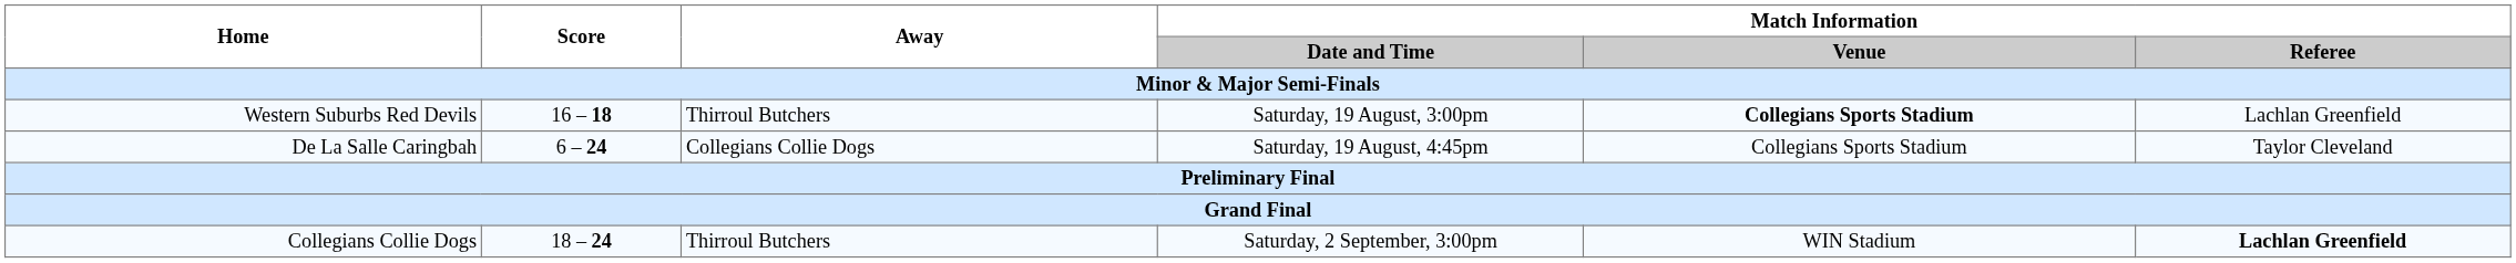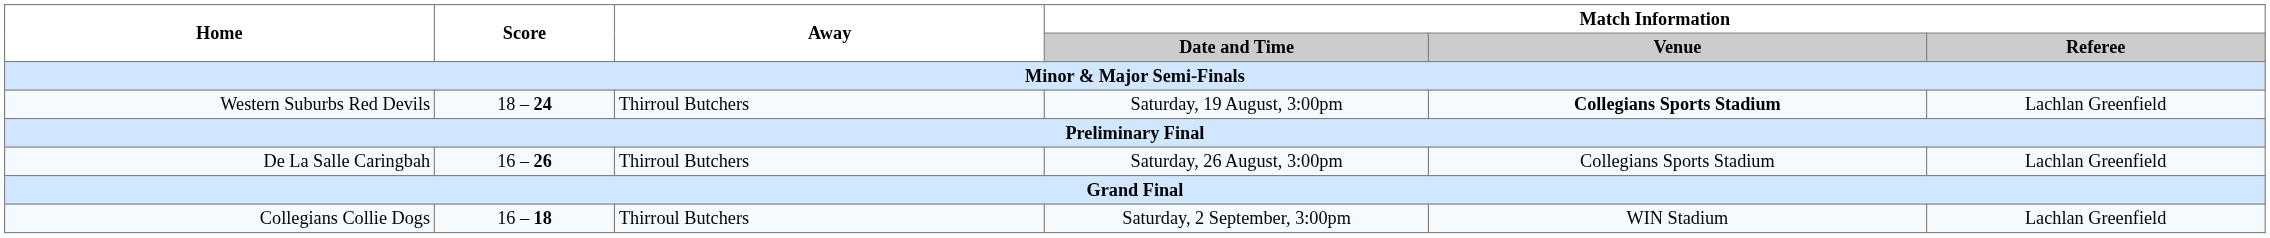 <table width="100%" cellspacing="0" cellpadding="3" border="1" style="border-collapse:collapse;  text-align:center;">
 <tr>
 <th rowspan="2" width="19%">Home</th>
 <th rowspan="2" width="8%">Score</th>
 <th rowspan="2" width="19%">Away</th>
 <th colspan="3">Match Information</th>
 </tr>
 <tr bgcolor="#CCCCCC">
 <th width="17%">Date and Time</th>
 <th width="22%">Venue</th>
 <th width="50%">Referee</th>
 </tr>
 <tr style="background:#d0e7ff;">
 <td colspan="6"><strong>Minor & Major Semi-Finals</strong></td>
 </tr>
 <tr style="text-align:center; background:#f5faff;">
 <td align="right">Western Suburbs Red Devils </td>
-<td>16 – <strong>18</strong></td>
+<td>18 – <strong>24</strong></td>
 <td align="left"> Thirroul Butchers</td>
 <td>Saturday, 19 August, 3:00pm</td>
 <td><strong>Collegians Sports Stadium</strong></td>
 <td>Lachlan Greenfield</td>
 </tr>
+<tr style="background:#d0e7ff;">
+<td colspan="6"><strong>Preliminary Final</strong></td>
+</tr>
 <tr style="text-align:center; background:#f5faff;">
 <td align="right">De La Salle Caringbah </td>
-<td>6 – <strong>24</strong></td>
-<td align="left"> Collegians Collie Dogs</td>
-<td>Saturday, 19 August, 4:45pm</td>
+<td>16 – <strong>26</strong></td>
+<td align="left"> Thirroul Butchers</td>
+<td>Saturday, 26 August, 3:00pm</td>
 <td>Collegians Sports Stadium</td>
-<td>Taylor Cleveland</td>
-</tr>
-<tr style="background:#d0e7ff;">
-<td colspan="6"><strong>Preliminary Final</strong></td>
+<td>Lachlan Greenfield</td>
 </tr>
 <tr style="background:#d0e7ff;">
 <td colspan="6"><strong>Grand Final</strong></td>
 </tr>
 <tr style="text-align:center; background:#f5faff;">
 <td align="right">Collegians Collie Dogs </td>
-<td>18 – <strong>24</strong></td>
+<td>16 – <strong>18</strong></td>
 <td align="left"> Thirroul Butchers</td>
 <td>Saturday, 2 September, 3:00pm</td>
 <td>WIN Stadium</td>
-<td><strong>Lachlan Greenfield</strong></td>
+<td>Lachlan Greenfield</td>
 </tr>
 </table>
